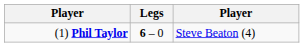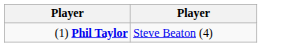 <table class=wikitable style="text-align:center">
 <tr>
 <th width=163>Player</th>
-<th width=50>Legs</th>
 <th width=163>Player</th>
 </tr>
 <tr align=left>
 <td align=right>(1) <strong><a href='#'>Phil Taylor</a></strong> </td>
-<td align=center><strong>6</strong> – 0</td>
 <td> <a href='#'>Steve Beaton</a> (4)</td>
 </tr>
 </table>
